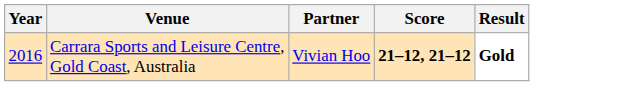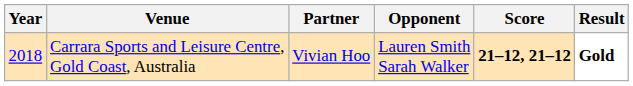 <table class="sortable wikitable" style="font-size: 90%;">
 <tr>
 <th>Year</th>
 <th>Venue</th>
 <th>Partner</th>
+<th>Opponent</th>
 <th>Score</th>
 <th>Result</th>
 </tr>
 <tr style="background:#FFE4B5">
-<td align="center"><a href='#'>2016</a></td>
+<td align="center"><a href='#'>2018</a></td>
 <td align="left"><a href='#'>Carrara Sports and Leisure Centre</a>,<br><a href='#'>Gold Coast</a>, Australia</td>
 <td align="left"> <a href='#'>Vivian Hoo</a></td>
+<td align="left"> <a href='#'>Lauren Smith</a><br> <a href='#'>Sarah Walker</a></td>
 <td align="left"><strong>21–12, 21–12</strong></td>
 <td style="text-align:left; background:white"> <strong>Gold</strong></td>
 </tr>
 </table>
